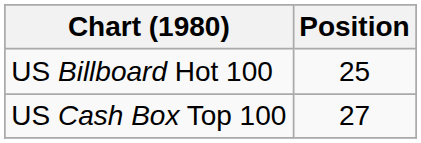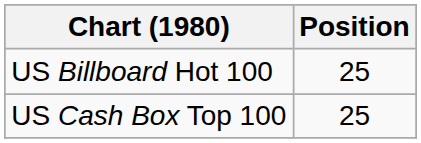 <table class="wikitable sortable">
 <tr>
 <th align="left">Chart (1980)</th>
 <th style="text-align:center;">Position</th>
 </tr>
 <tr>
 <td>US <em>Billboard</em> Hot 100</td>
 <td style="text-align:center;">25</td>
 </tr>
 <tr>
 <td>US <em>Cash Box</em> Top 100</td>
-<td style="text-align:center;">27</td>
+<td style="text-align:center;">25</td>
 </tr>
 </table>
